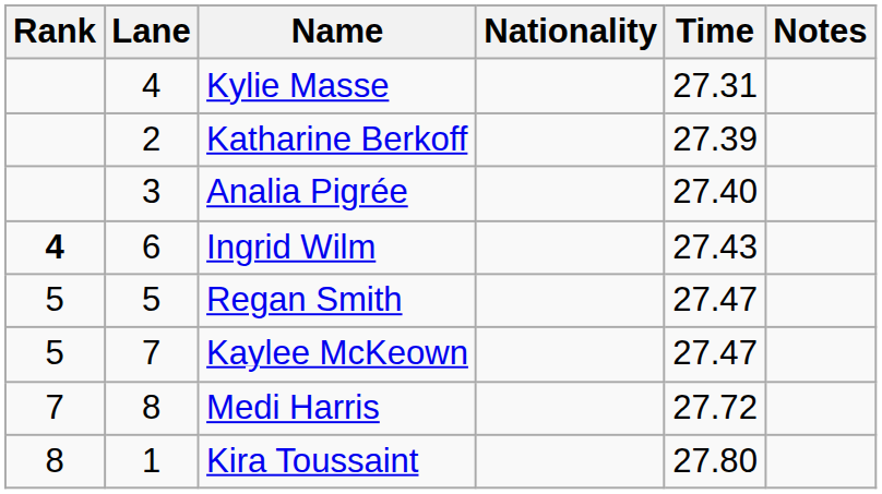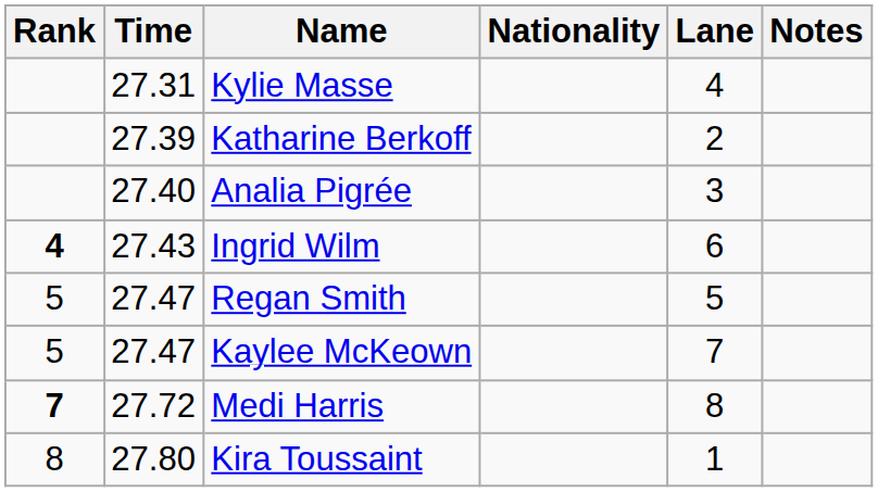 <table class="wikitable sortable" style="text-align:center">
 <tr>
 <th>Rank</th>
-<th>Lane</th>
+<th>Time</th>
 <th>Name</th>
 <th>Nationality</th>
-<th>Time</th>
+<th>Lane</th>
 <th>Notes</th>
 </tr>
 <tr>
 <td></td>
-<td>4</td>
+<td>27.31</td>
 <td align=left><a href='#'>Kylie Masse</a></td>
 <td align=left></td>
-<td>27.31</td>
+<td>4</td>
 <td></td>
 </tr>
 <tr>
 <td></td>
-<td>2</td>
+<td>27.39</td>
 <td align=left><a href='#'>Katharine Berkoff</a></td>
 <td align=left></td>
-<td>27.39</td>
+<td>2</td>
 <td></td>
 </tr>
 <tr>
 <td></td>
-<td>3</td>
+<td>27.40</td>
 <td align=left><a href='#'>Analia Pigrée</a></td>
 <td align=left></td>
-<td>27.40</td>
+<td>3</td>
 <td></td>
 </tr>
 <tr>
 <td><strong>4</strong></td>
-<td>6</td>
+<td>27.43</td>
 <td align=left><a href='#'>Ingrid Wilm</a></td>
 <td align=left></td>
-<td>27.43</td>
+<td>6</td>
 <td></td>
 </tr>
 <tr>
 <td>5</td>
-<td>5</td>
+<td>27.47</td>
 <td align=left><a href='#'>Regan Smith</a></td>
 <td align=left></td>
-<td>27.47</td>
+<td>5</td>
 <td></td>
 </tr>
 <tr>
 <td>5</td>
-<td>7</td>
+<td>27.47</td>
 <td align=left><a href='#'>Kaylee McKeown</a></td>
 <td align=left></td>
-<td>27.47</td>
+<td>7</td>
 <td></td>
 </tr>
 <tr>
-<td>7</td>
-<td>8</td>
+<td><strong>7</strong></td>
+<td>27.72</td>
 <td align=left><a href='#'>Medi Harris</a></td>
 <td align=left></td>
-<td>27.72</td>
+<td>8</td>
 <td></td>
 </tr>
 <tr>
 <td>8</td>
-<td>1</td>
+<td>27.80</td>
 <td align=left><a href='#'>Kira Toussaint</a></td>
 <td align=left></td>
-<td>27.80</td>
+<td>1</td>
 <td></td>
 </tr>
 </table>
